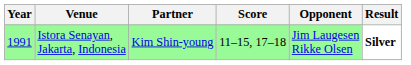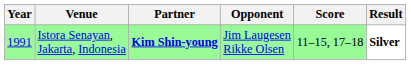 <table class="sortable wikitable" style="font-size: 90%;">
 <tr>
 <th>Year</th>
 <th>Venue</th>
 <th>Partner</th>
+<th>Opponent</th>
 <th>Score</th>
-<th>Opponent</th>
 <th>Result</th>
 </tr>
 <tr style="background:#98FB98">
 <td align="center"><a href='#'>1991</a></td>
 <td align="left"><a href='#'>Istora Senayan</a>,<br><a href='#'>Jakarta</a>, <a href='#'>Indonesia</a></td>
-<td align="left"> <a href='#'>Kim Shin-young</a></td>
+<td align="left"><strong> <a href='#'>Kim Shin-young</a></strong></td>
+<td align="left"> <a href='#'>Jim Laugesen</a> <br>  <a href='#'>Rikke Olsen</a></td>
 <td align="left">11–15, 17–18</td>
-<td align="left"> <a href='#'>Jim Laugesen</a> <br>  <a href='#'>Rikke Olsen</a></td>
 <td style="text-align:left; background:white"> <strong>Silver</strong></td>
 </tr>
 </table>
